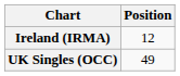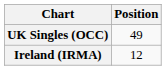 <table class="wikitable plainrowheaders" style="text-align:center">
 <tr>
 <th>Chart</th>
 <th>Position</th>
 </tr>
 <tr>
+<th scope="row">UK Singles (OCC)</th>
+<td>49</td>
+</tr>
+<tr>
 <th scope="row">Ireland (IRMA)</th>
 <td>12</td>
 </tr>
-<tr>
-<th scope="row">UK Singles (OCC)</th>
-<td>49</td>
-</tr>
 </table>
